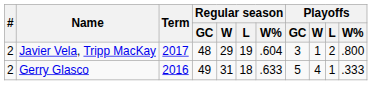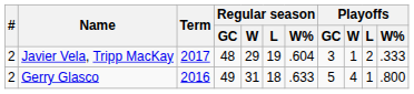 <table class="wikitable">
 <tr>
 <th rowspan="2">#</th>
 <th rowspan="2">Name</th>
 <th rowspan="2">Term</th>
 <th colspan="4">Regular season</th>
 <th colspan="4">Playoffs</th>
 </tr>
 <tr>
 <th>GC</th>
 <th>W</th>
 <th>L</th>
 <th>W%</th>
 <th>GC</th>
 <th>W</th>
 <th>L</th>
 <th>W%</th>
 </tr>
 <tr>
 <td align=center>2</td>
 <td><a href='#'>Javier Vela</a>, <a href='#'>Tripp MacKay</a></td>
 <td align=center><a href='#'>2017</a></td>
 <td align=center>48</td>
 <td align=center>29</td>
 <td align=center>19</td>
 <td align=center>.604</td>
 <td align=center>3</td>
 <td align=center>1</td>
 <td align=center>2</td>
-<td align=center>.800</td>
+<td align=center>.333</td>
 </tr>
 <tr>
 <td align=center>2</td>
 <td><a href='#'>Gerry Glasco</a></td>
 <td align=center><a href='#'>2016</a></td>
 <td align=center>49</td>
 <td align=center>31</td>
 <td align=center>18</td>
 <td align=center>.633</td>
 <td align=center>5</td>
 <td align=center>4</td>
 <td align=center>1</td>
-<td align=center>.333</td>
+<td align=center>.800</td>
 </tr>
 </table>
